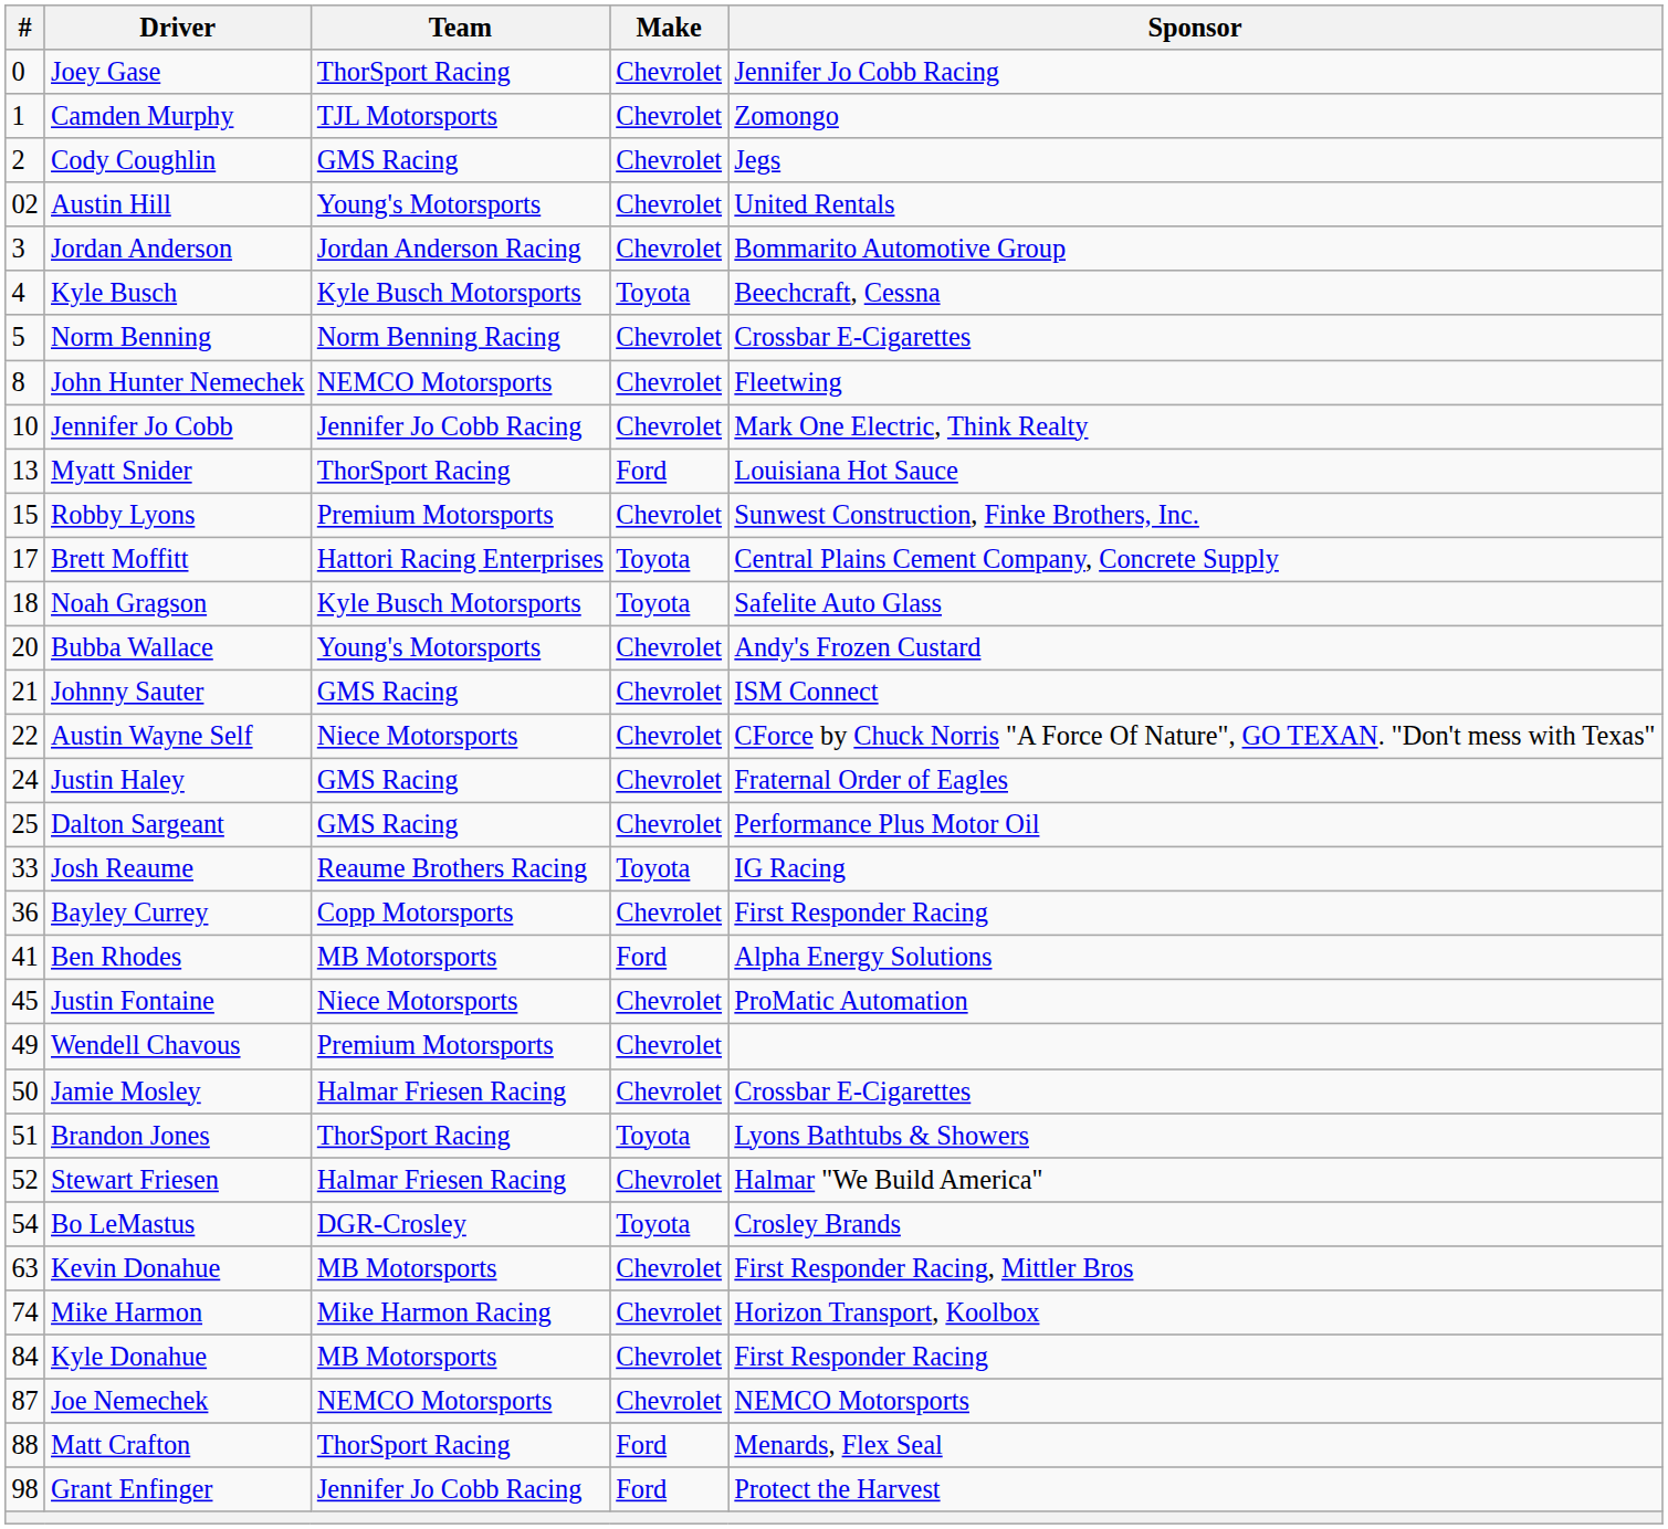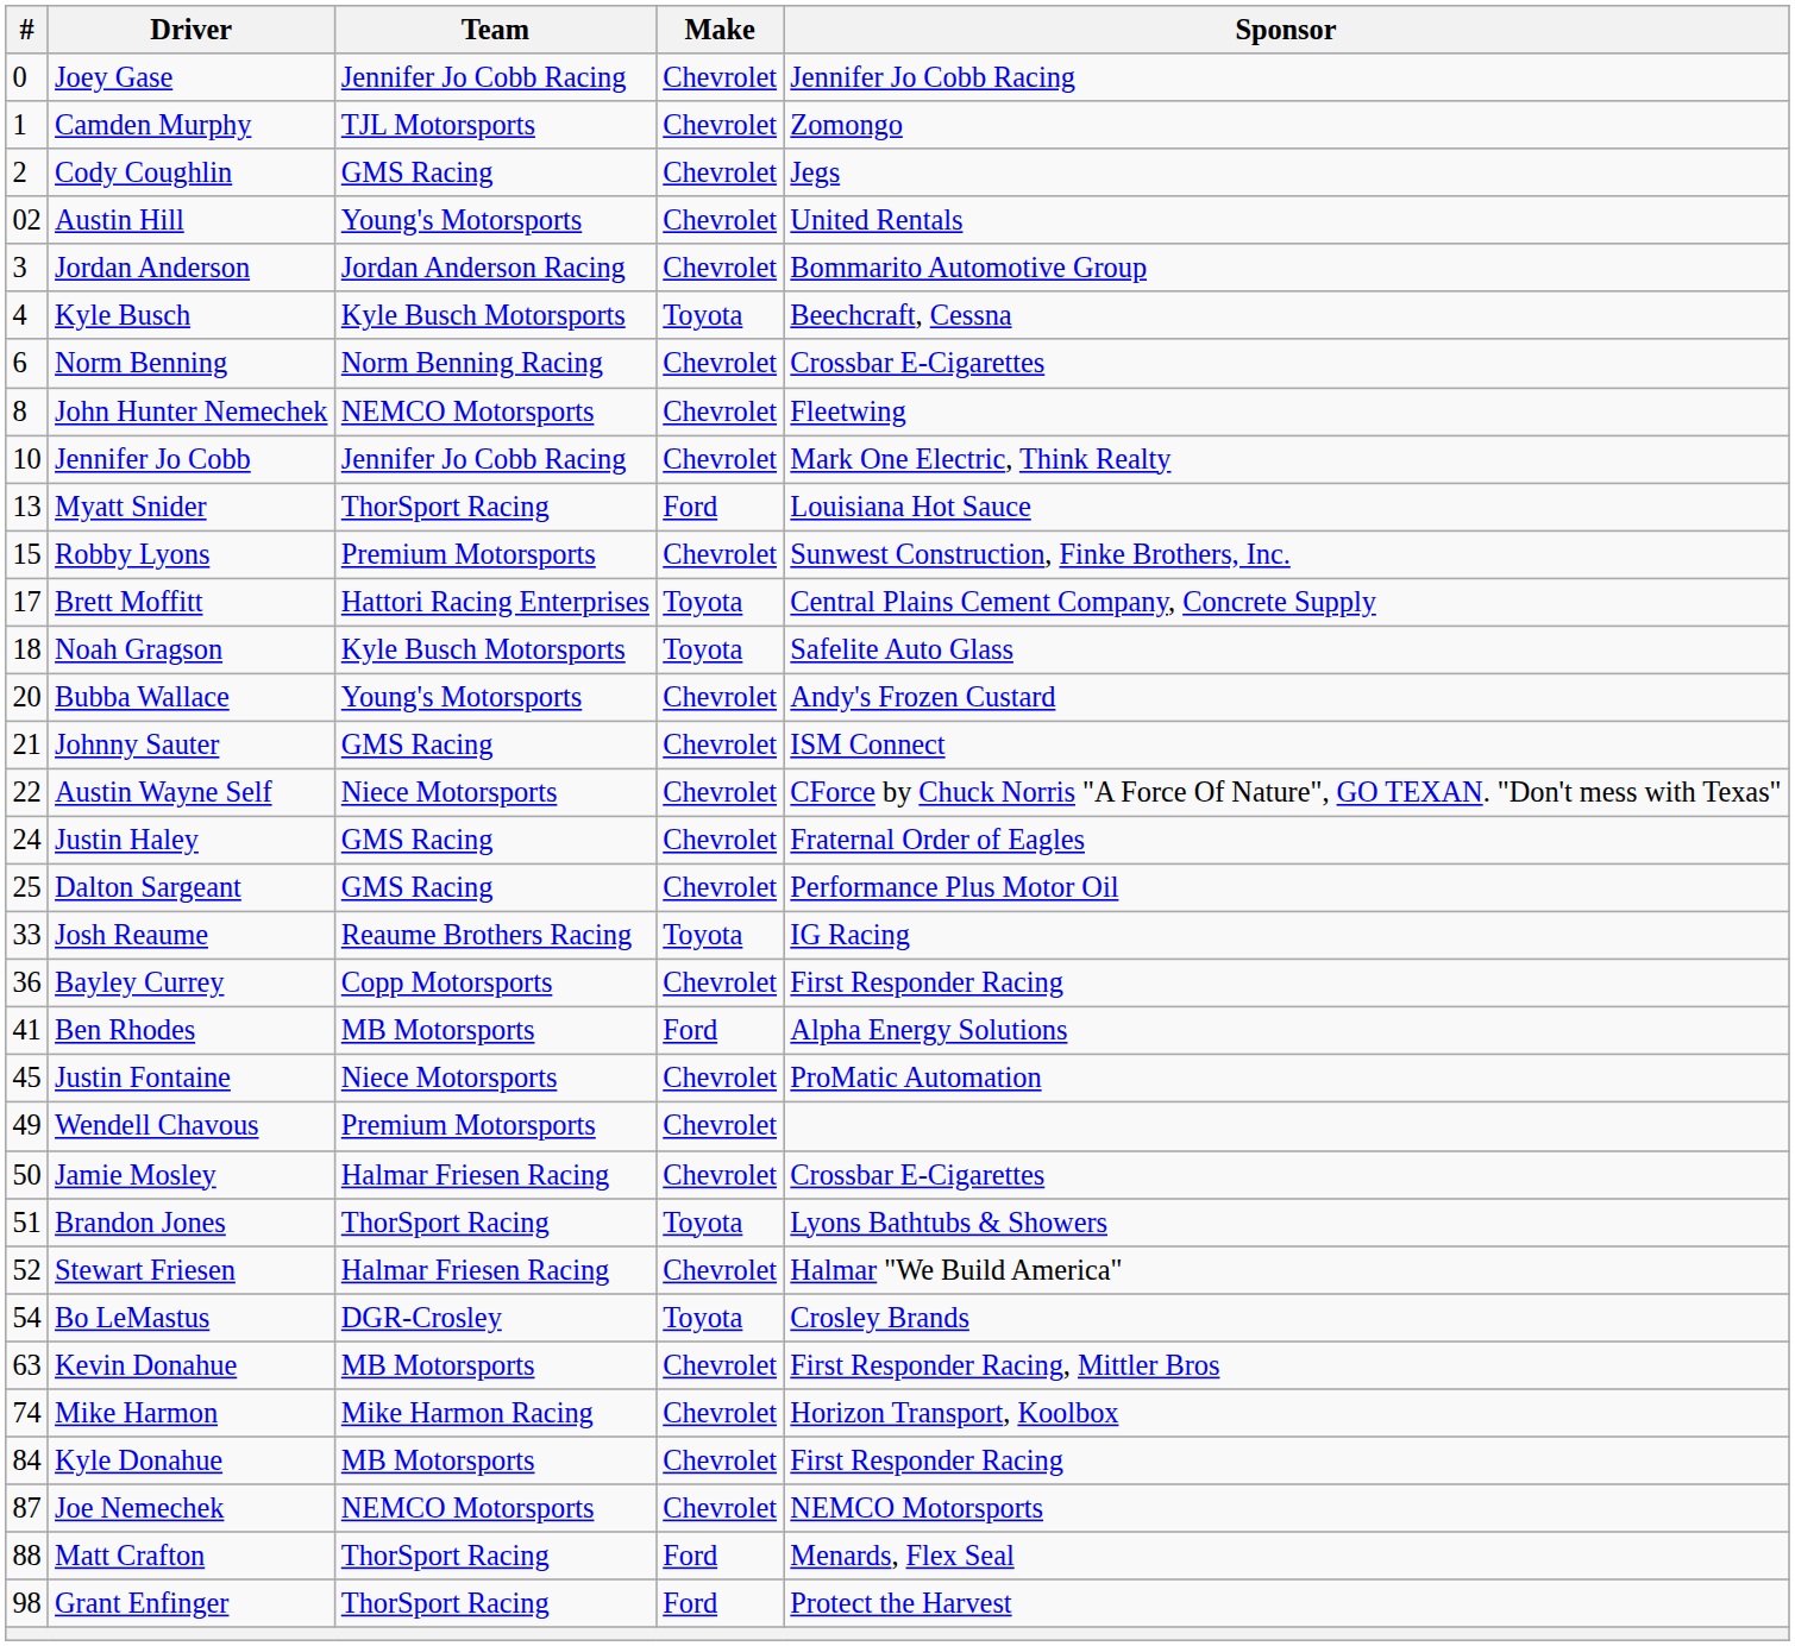 <table class="wikitable" style="font-size:95%">
 <tr>
 <th>#</th>
 <th>Driver</th>
 <th>Team</th>
 <th>Make</th>
 <th>Sponsor</th>
 </tr>
 <tr>
 <td>0</td>
 <td><a href='#'>Joey Gase</a></td>
-<td><a href='#'>ThorSport Racing</a></td>
+<td><a href='#'>Jennifer Jo Cobb Racing</a></td>
 <td><a href='#'>Chevrolet</a></td>
 <td><a href='#'>Jennifer Jo Cobb Racing</a></td>
 </tr>
 <tr>
 <td>1</td>
 <td><a href='#'>Camden Murphy</a></td>
 <td><a href='#'>TJL Motorsports</a></td>
 <td><a href='#'>Chevrolet</a></td>
 <td><a href='#'>Zomongo</a></td>
 </tr>
 <tr>
 <td>2</td>
 <td><a href='#'>Cody Coughlin</a></td>
 <td><a href='#'>GMS Racing</a></td>
 <td><a href='#'>Chevrolet</a></td>
 <td><a href='#'>Jegs</a></td>
 </tr>
 <tr>
 <td>02</td>
 <td><a href='#'>Austin Hill</a></td>
 <td><a href='#'>Young's Motorsports</a></td>
 <td><a href='#'>Chevrolet</a></td>
 <td><a href='#'>United Rentals</a></td>
 </tr>
 <tr>
 <td>3</td>
 <td><a href='#'>Jordan Anderson</a></td>
 <td><a href='#'>Jordan Anderson Racing</a></td>
 <td><a href='#'>Chevrolet</a></td>
 <td><a href='#'>Bommarito Automotive Group</a></td>
 </tr>
 <tr>
 <td>4</td>
 <td><a href='#'>Kyle Busch</a></td>
 <td><a href='#'>Kyle Busch Motorsports</a></td>
 <td><a href='#'>Toyota</a></td>
 <td><a href='#'>Beechcraft</a>, <a href='#'>Cessna</a></td>
 </tr>
 <tr>
-<td>5</td>
+<td>6</td>
 <td><a href='#'>Norm Benning</a></td>
 <td><a href='#'>Norm Benning Racing</a></td>
 <td><a href='#'>Chevrolet</a></td>
 <td><a href='#'>Crossbar E-Cigarettes</a></td>
 </tr>
 <tr>
 <td>8</td>
 <td><a href='#'>John Hunter Nemechek</a></td>
 <td><a href='#'>NEMCO Motorsports</a></td>
 <td><a href='#'>Chevrolet</a></td>
 <td><a href='#'>Fleetwing</a></td>
 </tr>
 <tr>
 <td>10</td>
 <td><a href='#'>Jennifer Jo Cobb</a></td>
 <td><a href='#'>Jennifer Jo Cobb Racing</a></td>
 <td><a href='#'>Chevrolet</a></td>
 <td><a href='#'>Mark One Electric</a>, <a href='#'>Think Realty</a></td>
 </tr>
 <tr>
 <td>13</td>
 <td><a href='#'>Myatt Snider</a></td>
 <td><a href='#'>ThorSport Racing</a></td>
 <td><a href='#'>Ford</a></td>
 <td><a href='#'>Louisiana Hot Sauce</a></td>
 </tr>
 <tr>
 <td>15</td>
 <td><a href='#'>Robby Lyons</a></td>
 <td><a href='#'>Premium Motorsports</a></td>
 <td><a href='#'>Chevrolet</a></td>
 <td><a href='#'>Sunwest Construction</a>, <a href='#'>Finke Brothers, Inc.</a></td>
 </tr>
 <tr>
 <td>17</td>
 <td><a href='#'>Brett Moffitt</a></td>
 <td><a href='#'>Hattori Racing Enterprises</a></td>
 <td><a href='#'>Toyota</a></td>
 <td><a href='#'>Central Plains Cement Company</a>, <a href='#'>Concrete Supply</a></td>
 </tr>
 <tr>
 <td>18</td>
 <td><a href='#'>Noah Gragson</a></td>
 <td><a href='#'>Kyle Busch Motorsports</a></td>
 <td><a href='#'>Toyota</a></td>
 <td><a href='#'>Safelite Auto Glass</a></td>
 </tr>
 <tr>
 <td>20</td>
 <td><a href='#'>Bubba Wallace</a></td>
 <td><a href='#'>Young's Motorsports</a></td>
 <td><a href='#'>Chevrolet</a></td>
 <td><a href='#'>Andy's Frozen Custard</a></td>
 </tr>
 <tr>
 <td>21</td>
 <td><a href='#'>Johnny Sauter</a></td>
 <td><a href='#'>GMS Racing</a></td>
 <td><a href='#'>Chevrolet</a></td>
 <td><a href='#'>ISM Connect</a></td>
 </tr>
 <tr>
 <td>22</td>
 <td><a href='#'>Austin Wayne Self</a></td>
 <td><a href='#'>Niece Motorsports</a></td>
 <td><a href='#'>Chevrolet</a></td>
 <td><a href='#'>CForce</a> by <a href='#'>Chuck Norris</a> "A Force Of Nature",  <a href='#'>GO TEXAN</a>. "Don't mess with Texas"</td>
 </tr>
 <tr>
 <td>24</td>
 <td><a href='#'>Justin Haley</a></td>
 <td><a href='#'>GMS Racing</a></td>
 <td><a href='#'>Chevrolet</a></td>
 <td><a href='#'>Fraternal Order of Eagles</a></td>
 </tr>
 <tr>
 <td>25</td>
 <td><a href='#'>Dalton Sargeant</a></td>
 <td><a href='#'>GMS Racing</a></td>
 <td><a href='#'>Chevrolet</a></td>
 <td><a href='#'>Performance Plus Motor Oil</a></td>
 </tr>
 <tr>
 <td>33</td>
 <td><a href='#'>Josh Reaume</a></td>
 <td><a href='#'>Reaume Brothers Racing</a></td>
 <td><a href='#'>Toyota</a></td>
 <td><a href='#'>IG Racing</a></td>
 </tr>
 <tr>
 <td>36</td>
 <td><a href='#'>Bayley Currey</a></td>
 <td><a href='#'>Copp Motorsports</a></td>
 <td><a href='#'>Chevrolet</a></td>
 <td><a href='#'>First Responder Racing</a></td>
 </tr>
 <tr>
 <td>41</td>
 <td><a href='#'>Ben Rhodes</a></td>
 <td><a href='#'>MB Motorsports</a></td>
 <td><a href='#'>Ford</a></td>
 <td><a href='#'>Alpha Energy Solutions</a></td>
 </tr>
 <tr>
 <td>45</td>
 <td><a href='#'>Justin Fontaine</a></td>
 <td><a href='#'>Niece Motorsports</a></td>
 <td><a href='#'>Chevrolet</a></td>
 <td><a href='#'>ProMatic Automation</a></td>
 </tr>
 <tr>
 <td>49</td>
 <td><a href='#'>Wendell Chavous</a></td>
 <td><a href='#'>Premium Motorsports</a></td>
 <td><a href='#'>Chevrolet</a></td>
 <td></td>
 </tr>
 <tr>
 <td>50</td>
 <td><a href='#'>Jamie Mosley</a></td>
 <td><a href='#'>Halmar Friesen Racing</a></td>
 <td><a href='#'>Chevrolet</a></td>
 <td><a href='#'>Crossbar E-Cigarettes</a></td>
 </tr>
 <tr>
 <td>51</td>
 <td><a href='#'>Brandon Jones</a></td>
 <td><a href='#'>ThorSport Racing</a></td>
 <td><a href='#'>Toyota</a></td>
 <td><a href='#'>Lyons Bathtubs & Showers</a></td>
 </tr>
 <tr>
 <td>52</td>
 <td><a href='#'>Stewart Friesen</a></td>
 <td><a href='#'>Halmar Friesen Racing</a></td>
 <td><a href='#'>Chevrolet</a></td>
 <td><a href='#'>Halmar</a> "We Build America"</td>
 </tr>
 <tr>
 <td>54</td>
 <td><a href='#'>Bo LeMastus</a></td>
 <td><a href='#'>DGR-Crosley</a></td>
 <td><a href='#'>Toyota</a></td>
 <td><a href='#'>Crosley Brands</a></td>
 </tr>
 <tr>
 <td>63</td>
 <td><a href='#'>Kevin Donahue</a></td>
 <td><a href='#'>MB Motorsports</a></td>
 <td><a href='#'>Chevrolet</a></td>
 <td><a href='#'>First Responder Racing</a>, <a href='#'>Mittler Bros</a></td>
 </tr>
 <tr>
 <td>74</td>
 <td><a href='#'>Mike Harmon</a></td>
 <td><a href='#'>Mike Harmon Racing</a></td>
 <td><a href='#'>Chevrolet</a></td>
 <td><a href='#'>Horizon Transport</a>, <a href='#'>Koolbox</a></td>
 </tr>
 <tr>
 <td>84</td>
 <td><a href='#'>Kyle Donahue</a></td>
 <td><a href='#'>MB Motorsports</a></td>
 <td><a href='#'>Chevrolet</a></td>
 <td><a href='#'>First Responder Racing</a></td>
 </tr>
 <tr>
 <td>87</td>
 <td><a href='#'>Joe Nemechek</a></td>
 <td><a href='#'>NEMCO Motorsports</a></td>
 <td><a href='#'>Chevrolet</a></td>
 <td><a href='#'>NEMCO Motorsports</a></td>
 </tr>
 <tr>
 <td>88</td>
 <td><a href='#'>Matt Crafton</a></td>
 <td><a href='#'>ThorSport Racing</a></td>
 <td><a href='#'>Ford</a></td>
 <td><a href='#'>Menards</a>, <a href='#'>Flex Seal</a></td>
 </tr>
 <tr>
 <td>98</td>
 <td><a href='#'>Grant Enfinger</a></td>
-<td><a href='#'>Jennifer Jo Cobb Racing</a></td>
+<td><a href='#'>ThorSport Racing</a></td>
 <td><a href='#'>Ford</a></td>
 <td><a href='#'>Protect the Harvest</a></td>
 </tr>
 <tr>
 <th colspan="5"></th>
 </tr>
 </table>
